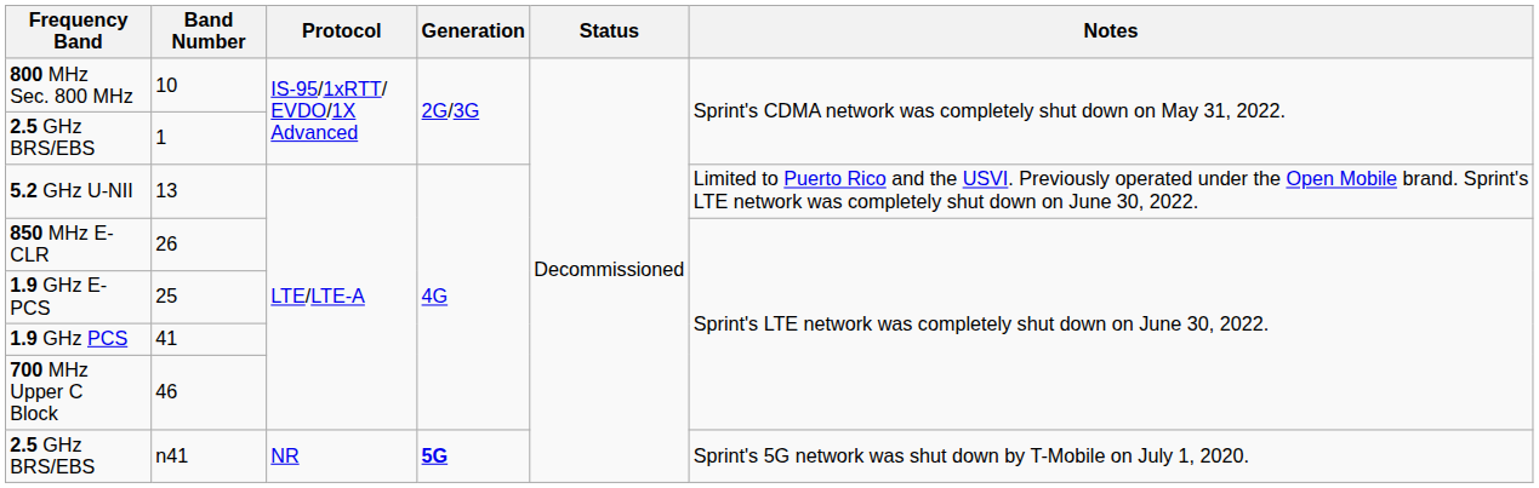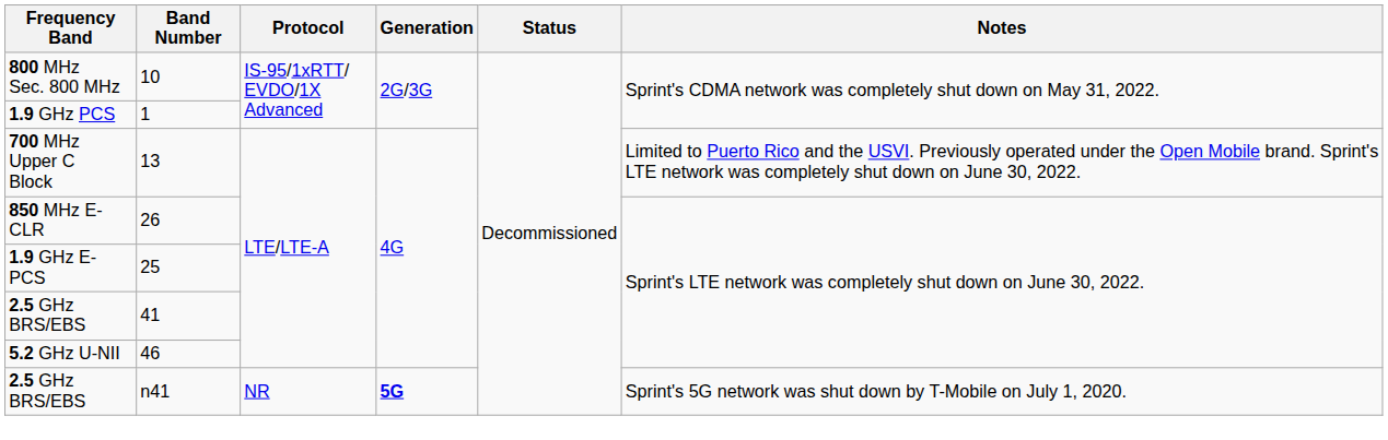 <table class="wikitable sortable">
 <tr>
 <th>Frequency Band</th>
 <th>Band Number</th>
 <th>Protocol</th>
 <th>Generation</th>
 <th>Status</th>
 <th>Notes</th>
 </tr>
 <tr>
 <td><strong>800</strong> MHz<br>Sec. 800 MHz</td>
 <td>10</td>
 <td rowspan="2"><a href='#'>IS-95</a>/<a href='#'>1xRTT</a>/<br><a href='#'>EVDO</a>/<a href='#'>1X Advanced</a></td>
 <td rowspan="2"><a href='#'>2G</a>/<a href='#'>3G</a></td>
 <td rowspan="8">Decommissioned</td>
 <td rowspan="2">Sprint's CDMA network was completely shut down on May 31, 2022.</td>
 </tr>
 <tr>
-<td><strong>2.5</strong> GHz BRS/EBS</td>
+<td><strong>1.9</strong> GHz <a href='#'>PCS</a></td>
 <td>1</td>
 </tr>
 <tr>
-<td><strong>5.2</strong> GHz U-NII</td>
+<td><strong>700</strong> MHz Upper C<br>Block</td>
 <td>13</td>
 <td rowspan="5"><a href='#'>LTE</a>/<a href='#'>LTE-A</a></td>
 <td rowspan="5"><a href='#'>4G</a></td>
 <td>Limited to <a href='#'>Puerto Rico</a> and the <a href='#'>USVI</a>. Previously operated under the <a href='#'>Open Mobile</a> brand. Sprint's LTE network was completely shut down on June 30, 2022.</td>
 </tr>
 <tr>
 <td><strong>850</strong> MHz E-CLR</td>
 <td>26</td>
 <td rowspan="4">Sprint's LTE network was completely shut down on June 30, 2022.</td>
 </tr>
 <tr>
 <td><strong>1.9</strong> GHz E-PCS</td>
 <td>25</td>
 </tr>
 <tr>
-<td><strong>1.9</strong> GHz <a href='#'>PCS</a></td>
+<td><strong>2.5</strong> GHz BRS/EBS</td>
 <td>41</td>
 </tr>
 <tr>
-<td><strong>700</strong> MHz Upper C<br>Block</td>
+<td><strong>5.2</strong> GHz U-NII</td>
 <td>46</td>
 </tr>
 <tr>
 <td><strong>2.5</strong> GHz BRS/EBS</td>
 <td>n41</td>
 <td><a href='#'>NR</a></td>
 <td><strong><a href='#'>5G</a></strong></td>
 <td>Sprint's 5G network was shut down by T-Mobile on July 1, 2020.</td>
 </tr>
 </table>
